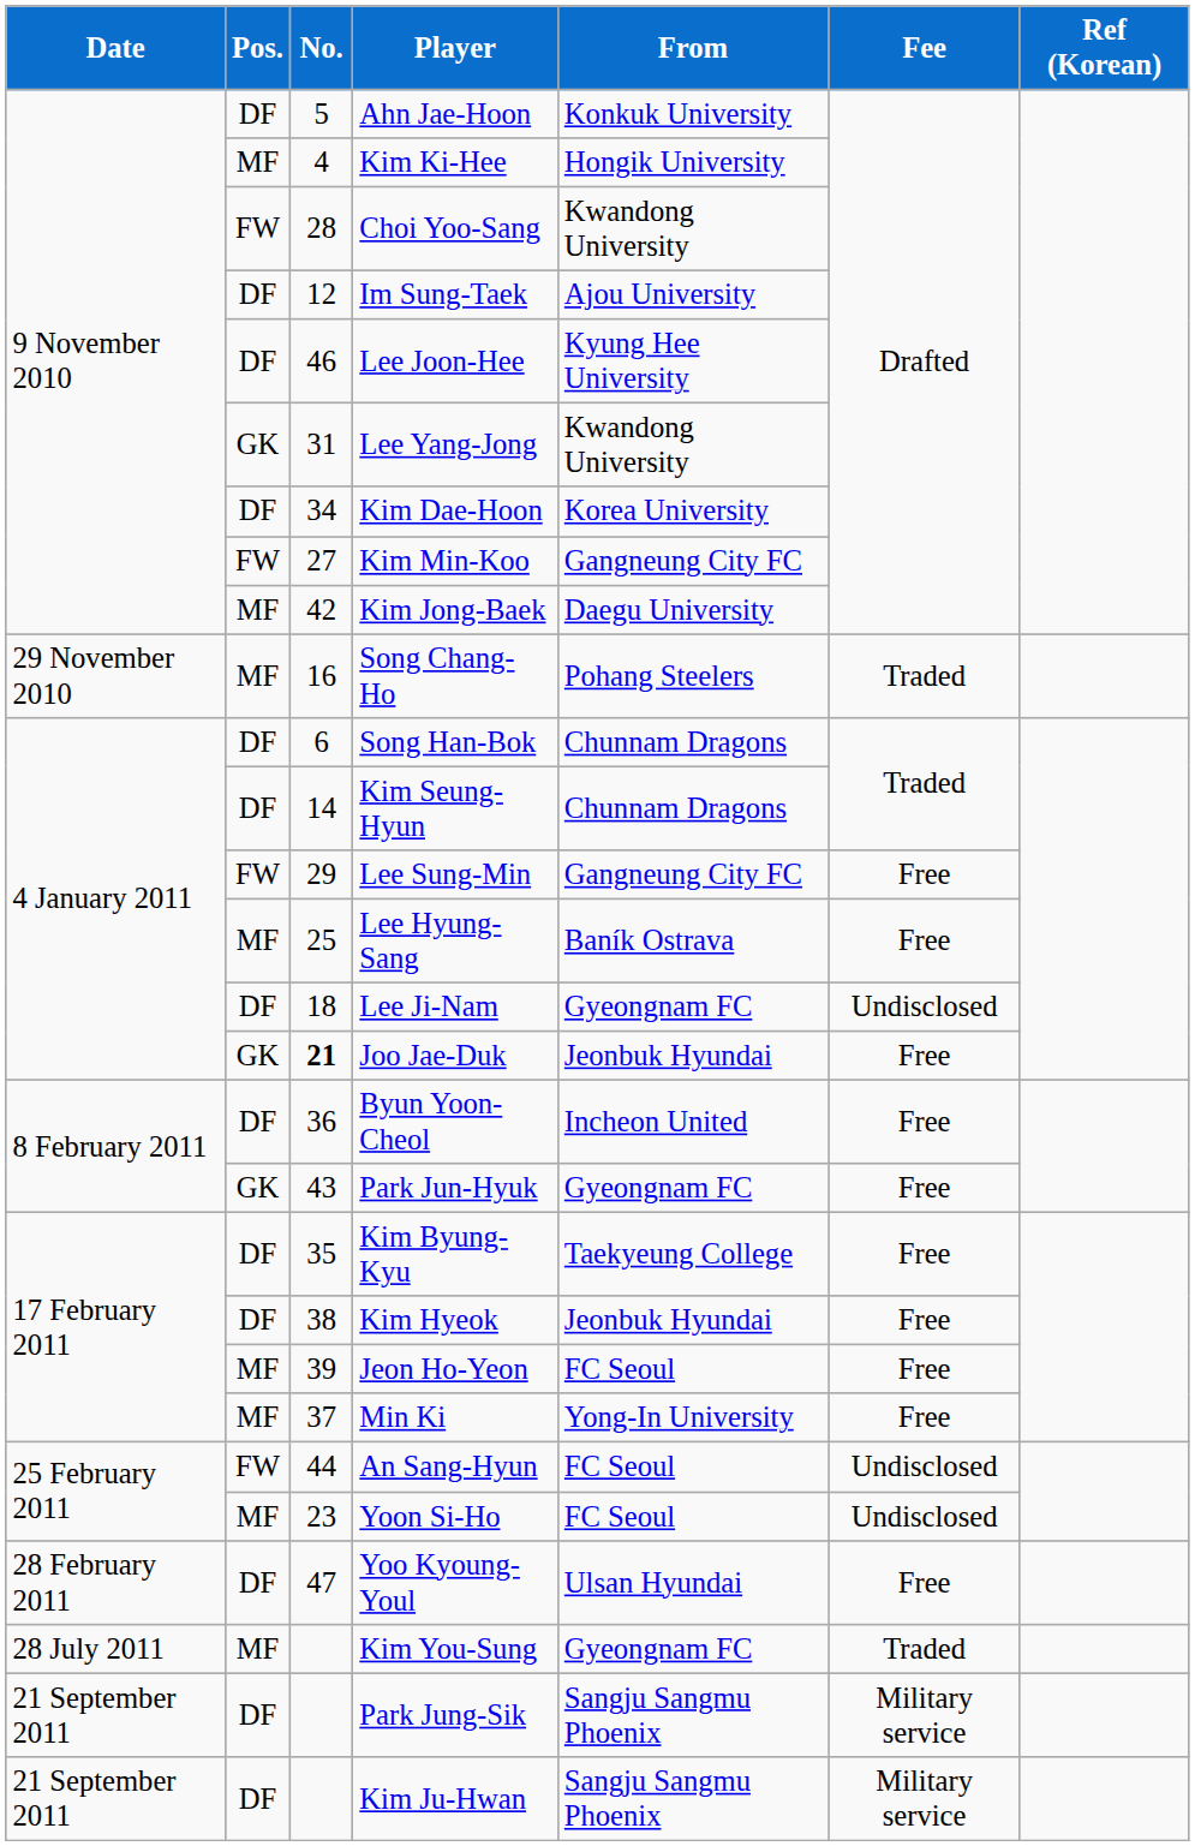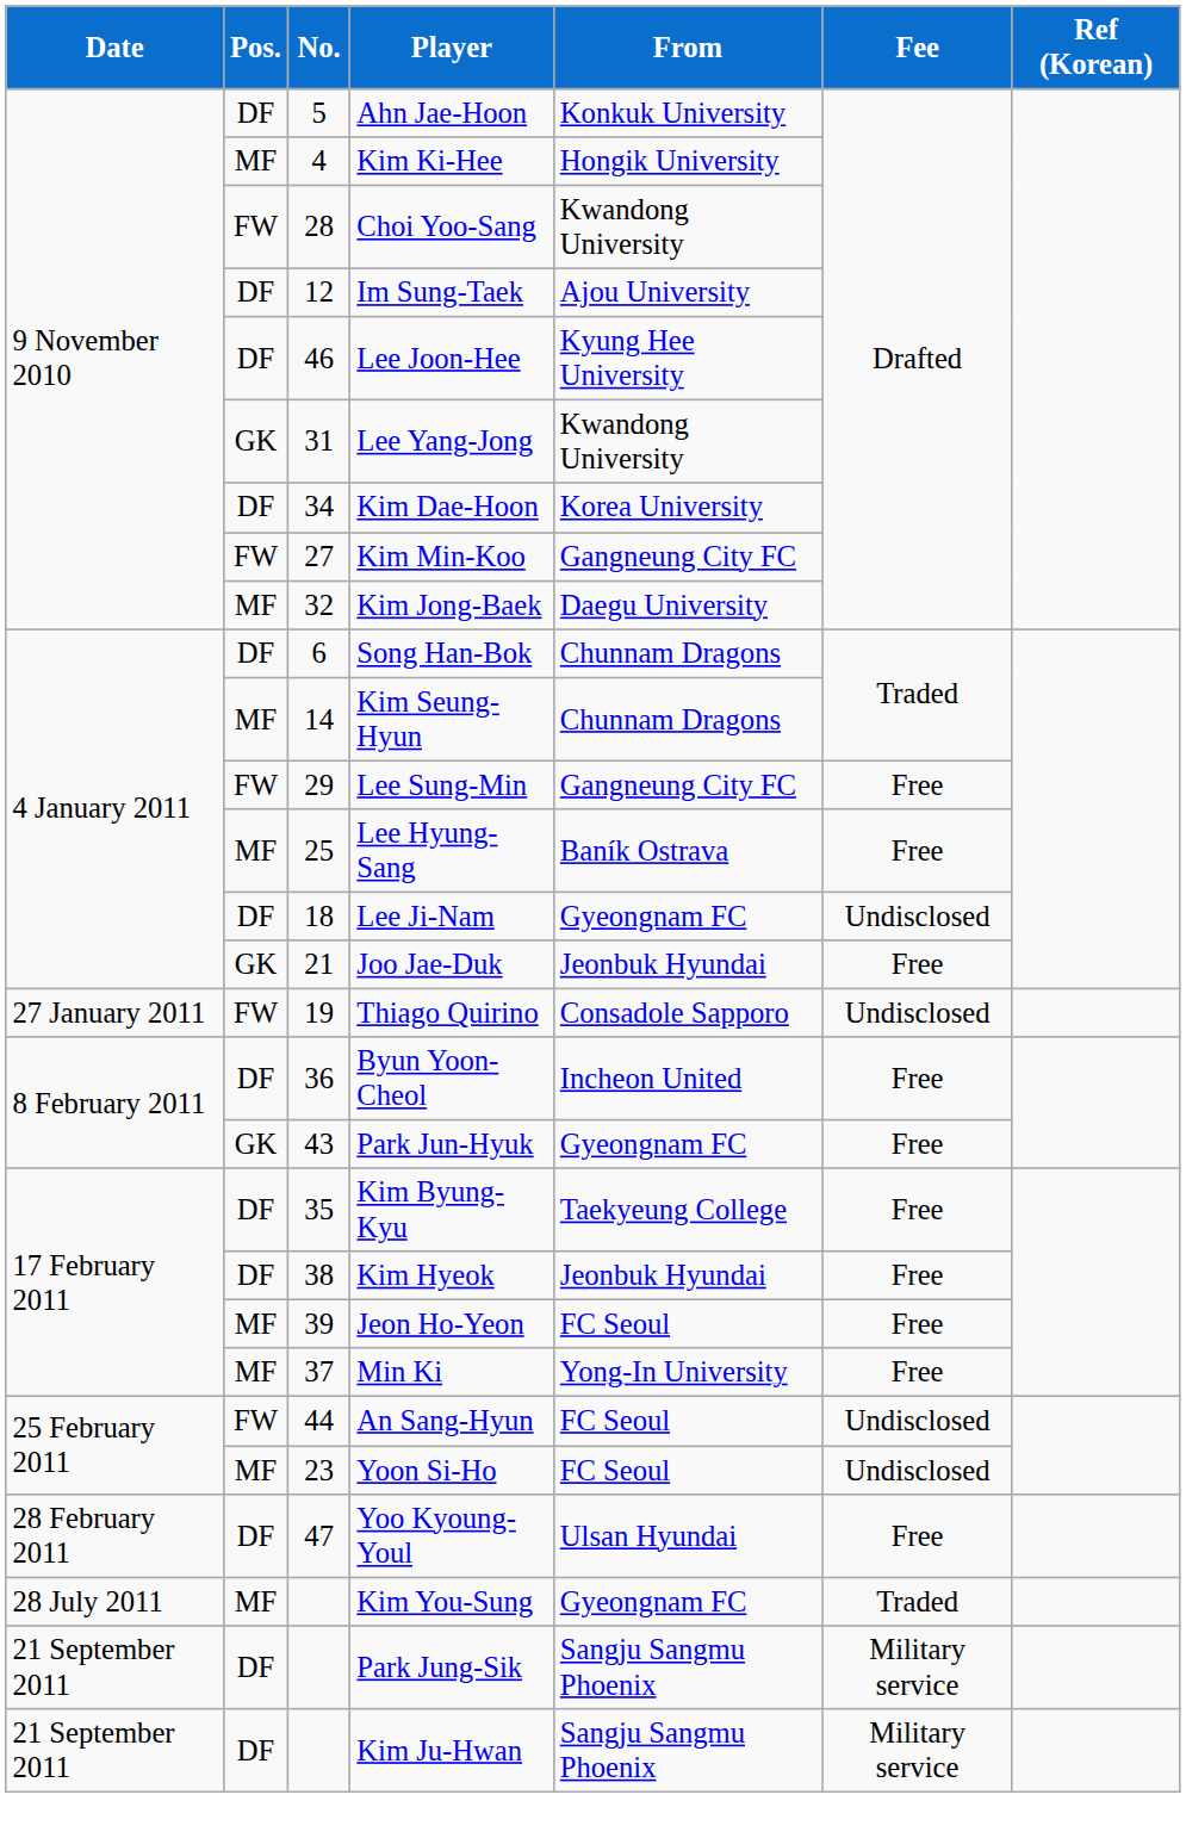 <table class="wikitable" style="font-size: 95%; text-align: center">
 <tr>
 <th style="background: #0A6ECD; color:white">Date</th>
 <th style="background: #0A6ECD; color:white" width=25px>Pos.</th>
 <th style="background: #0A6ECD; color:white" width=25px>No.</th>
 <th style="background: #0A6ECD; color:white">Player</th>
 <th style="background: #0A6ECD; color:white">From</th>
 <th style="background: #0A6ECD; color:white">Fee</th>
 <th style="background: #0A6ECD; color:white">Ref (Korean)</th>
 </tr>
 <tr>
 <td rowspan="9" align=left>9 November 2010</td>
 <td>DF</td>
 <td>5</td>
 <td align=left> <a href='#'>Ahn Jae-Hoon</a></td>
 <td align=left> <a href='#'>Konkuk University</a></td>
 <td rowspan="9">Drafted</td>
 <td rowspan="9"><small></small></td>
 </tr>
 <tr>
 <td>MF</td>
 <td>4</td>
 <td align=left> <a href='#'>Kim Ki-Hee</a></td>
 <td align=left> <a href='#'>Hongik University</a></td>
 </tr>
 <tr>
 <td>FW</td>
 <td>28</td>
 <td align=left> <a href='#'>Choi Yoo-Sang</a></td>
 <td align=left> Kwandong University</td>
 </tr>
 <tr>
 <td>DF</td>
 <td>12</td>
 <td align=left> <a href='#'>Im Sung-Taek</a></td>
 <td align=left> <a href='#'>Ajou University</a></td>
 </tr>
 <tr>
 <td>DF</td>
 <td>46</td>
 <td align=left> <a href='#'>Lee Joon-Hee</a></td>
 <td align=left> <a href='#'>Kyung Hee University</a></td>
 </tr>
 <tr>
 <td>GK</td>
 <td>31</td>
 <td align=left> <a href='#'>Lee Yang-Jong</a></td>
 <td align=left> Kwandong University</td>
 </tr>
 <tr>
 <td>DF</td>
 <td>34</td>
 <td align=left> <a href='#'>Kim Dae-Hoon</a></td>
 <td align=left> <a href='#'>Korea University</a></td>
 </tr>
 <tr>
 <td>FW</td>
 <td>27</td>
 <td align=left> <a href='#'>Kim Min-Koo</a></td>
 <td align=left> <a href='#'>Gangneung City FC</a></td>
 </tr>
 <tr>
 <td>MF</td>
-<td>42</td>
+<td>32</td>
 <td align=left> <a href='#'>Kim Jong-Baek</a></td>
 <td align=left> <a href='#'>Daegu University</a></td>
-</tr>
-<tr>
-<td align=left>29 November 2010</td>
-<td>MF</td>
-<td>16</td>
-<td align=left> <a href='#'>Song Chang-Ho</a></td>
-<td align=left> <a href='#'>Pohang Steelers</a></td>
-<td>Traded</td>
-<td><small></small></td>
 </tr>
 <tr>
 <td rowspan="6" align=left>4 January 2011</td>
 <td>DF</td>
 <td>6</td>
 <td align=left> <a href='#'>Song Han-Bok</a></td>
 <td align=left> <a href='#'>Chunnam Dragons</a></td>
 <td rowspan="2">Traded</td>
 <td rowspan="6"><small></small></td>
 </tr>
 <tr>
-<td>DF</td>
+<td>MF</td>
 <td>14</td>
 <td align=left> <a href='#'>Kim Seung-Hyun</a></td>
 <td align=left> <a href='#'>Chunnam Dragons</a></td>
 </tr>
 <tr>
 <td>FW</td>
 <td>29</td>
 <td align=left> <a href='#'>Lee Sung-Min</a></td>
 <td align=left> <a href='#'>Gangneung City FC</a></td>
 <td>Free</td>
 </tr>
 <tr>
 <td>MF</td>
 <td>25</td>
 <td align=left> <a href='#'>Lee Hyung-Sang</a></td>
 <td align=left> <a href='#'>Baník Ostrava</a></td>
 <td>Free</td>
 </tr>
 <tr>
 <td>DF</td>
 <td>18</td>
 <td align=left> <a href='#'>Lee Ji-Nam</a></td>
 <td align=left> <a href='#'>Gyeongnam FC</a></td>
 <td>Undisclosed</td>
 </tr>
 <tr>
 <td>GK</td>
-<td><strong>21</strong></td>
+<td>21</td>
 <td align=left> <a href='#'>Joo Jae-Duk</a></td>
 <td align=left> <a href='#'>Jeonbuk Hyundai</a></td>
 <td>Free</td>
+</tr>
+<tr>
+<td align=left>27 January 2011</td>
+<td>FW</td>
+<td>19</td>
+<td align=left> <a href='#'>Thiago Quirino</a></td>
+<td align=left> <a href='#'>Consadole Sapporo</a></td>
+<td>Undisclosed</td>
+<td><small></small></td>
 </tr>
 <tr>
 <td rowspan="2" align=left>8 February 2011</td>
 <td>DF</td>
 <td>36</td>
 <td align=left> <a href='#'>Byun Yoon-Cheol</a></td>
 <td align=left> <a href='#'>Incheon United</a></td>
 <td>Free</td>
 <td rowspan="2"><small></small></td>
 </tr>
 <tr>
 <td>GK</td>
 <td>43</td>
 <td align=left> <a href='#'>Park Jun-Hyuk</a></td>
 <td align=left> <a href='#'>Gyeongnam FC</a></td>
 <td>Free</td>
 </tr>
 <tr>
 <td rowspan="4" align=left>17 February 2011</td>
 <td>DF</td>
 <td>35</td>
 <td align=left> <a href='#'>Kim Byung-Kyu</a></td>
 <td align=left> <a href='#'>Taekyeung College</a></td>
 <td>Free</td>
 <td rowspan="4"><small></small></td>
 </tr>
 <tr>
 <td>DF</td>
 <td>38</td>
 <td align=left> <a href='#'>Kim Hyeok</a></td>
 <td align=left> <a href='#'>Jeonbuk Hyundai</a></td>
 <td>Free</td>
 </tr>
 <tr>
 <td>MF</td>
 <td>39</td>
 <td align=left> <a href='#'>Jeon Ho-Yeon</a></td>
 <td align=left> <a href='#'>FC Seoul</a></td>
 <td>Free</td>
 </tr>
 <tr>
 <td>MF</td>
 <td>37</td>
 <td align=left> <a href='#'>Min Ki</a></td>
 <td align=left> <a href='#'>Yong-In University</a></td>
 <td>Free</td>
 </tr>
 <tr>
 <td rowspan="2" align=left>25 February 2011</td>
 <td>FW</td>
 <td>44</td>
 <td align=left> <a href='#'>An Sang-Hyun</a></td>
 <td align=left> <a href='#'>FC Seoul</a></td>
 <td>Undisclosed</td>
 <td rowspan="2"><small></small></td>
 </tr>
 <tr>
 <td>MF</td>
 <td>23</td>
 <td align=left> <a href='#'>Yoon Si-Ho</a></td>
 <td align=left> <a href='#'>FC Seoul</a></td>
 <td>Undisclosed</td>
 </tr>
 <tr>
 <td align=left>28 February 2011</td>
 <td>DF</td>
 <td>47</td>
 <td align=left> <a href='#'>Yoo Kyoung-Youl</a></td>
 <td align=left> <a href='#'>Ulsan Hyundai</a></td>
 <td>Free</td>
 <td><small></small></td>
 </tr>
 <tr>
 <td align=left>28 July 2011</td>
 <td>MF</td>
 <td></td>
 <td align=left> <a href='#'>Kim You-Sung</a></td>
 <td align=left> <a href='#'>Gyeongnam FC</a></td>
 <td>Traded</td>
 <td></td>
 </tr>
 <tr>
 <td align=left>21 September 2011</td>
 <td>DF</td>
 <td></td>
 <td align=left> <a href='#'>Park Jung-Sik</a></td>
 <td align=left> <a href='#'>Sangju Sangmu Phoenix</a></td>
 <td>Military service</td>
 <td></td>
 </tr>
 <tr>
 <td align=left>21 September 2011</td>
 <td>DF</td>
 <td></td>
 <td align=left> <a href='#'>Kim Ju-Hwan</a></td>
 <td align=left> <a href='#'>Sangju Sangmu Phoenix</a></td>
 <td>Military service</td>
 <td></td>
 </tr>
 </table>
